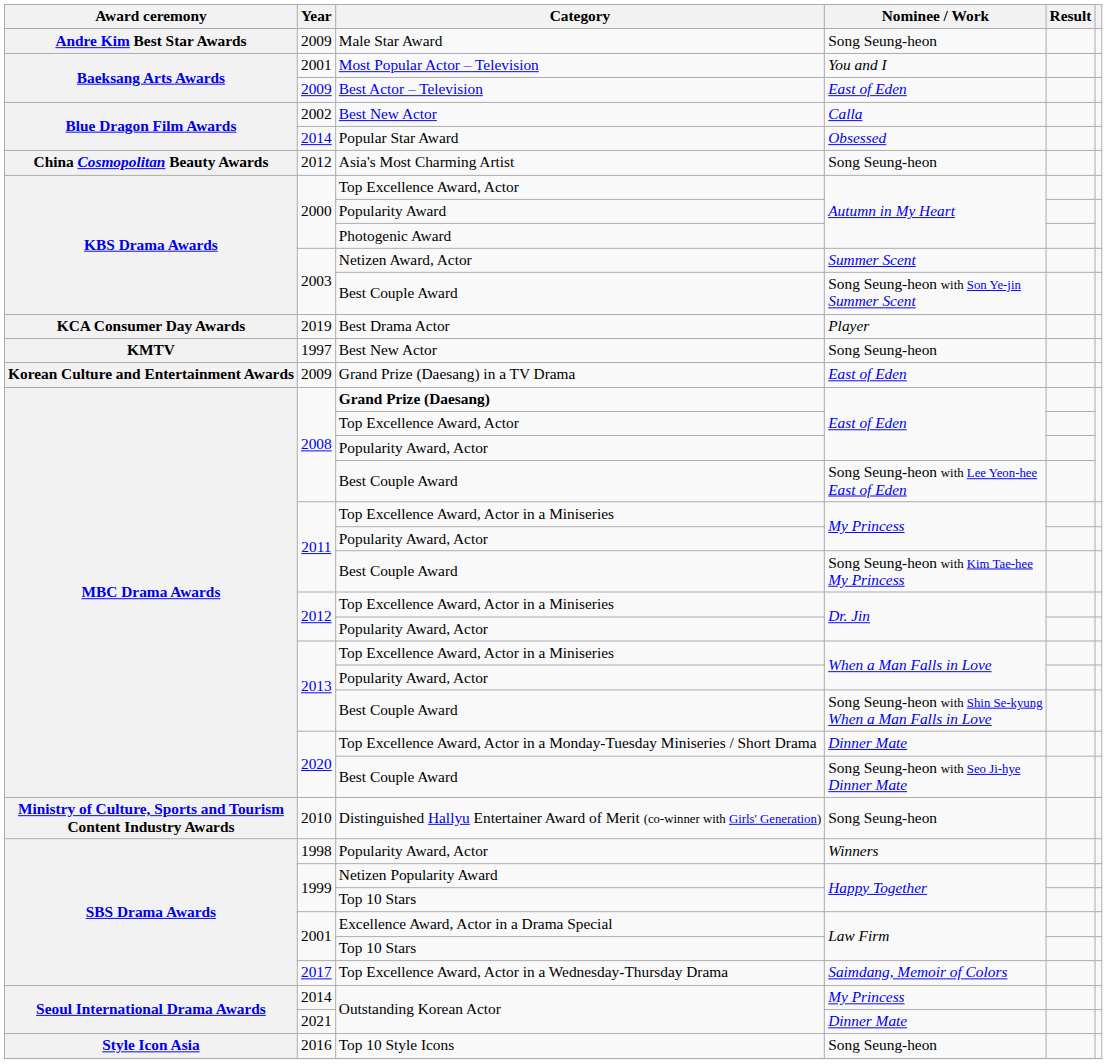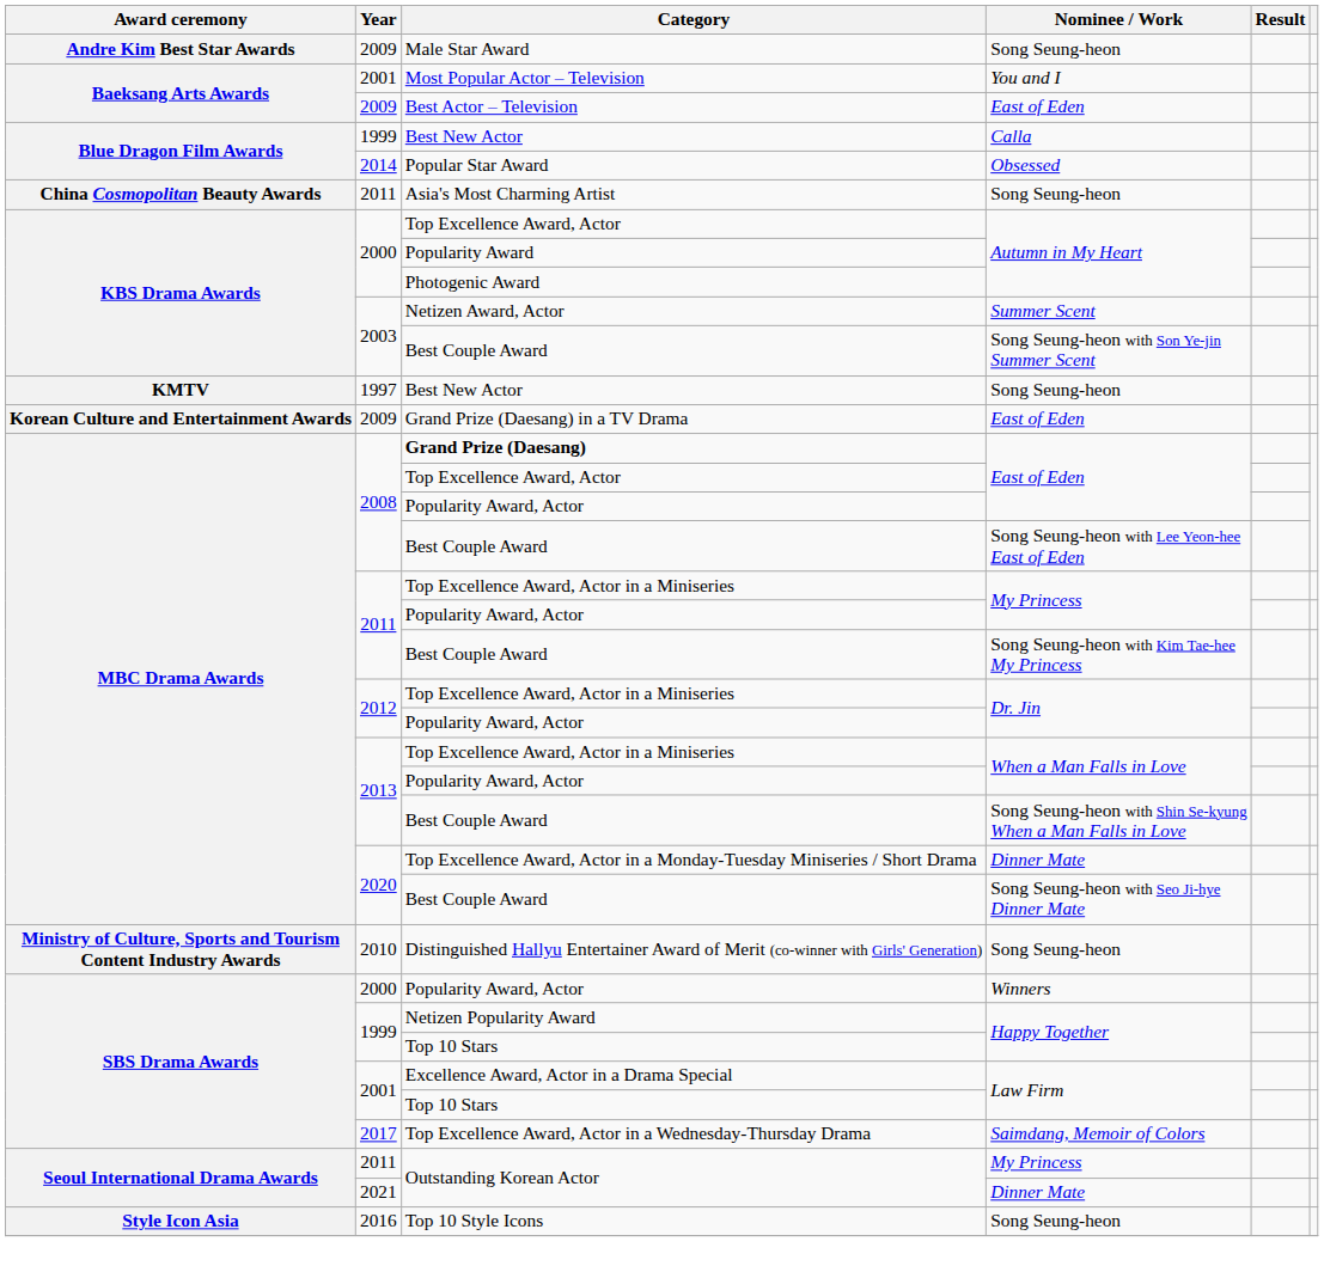 <table class="wikitable plainrowheaders sortable">
 <tr>
 <th scope="col">Award ceremony</th>
 <th scope="col">Year</th>
 <th scope="col">Category</th>
 <th scope="col">Nominee / Work</th>
 <th scope="col">Result</th>
 <th scope="col" class="unsortable"></th>
 </tr>
 <tr>
 <th scope="row"><a href='#'>Andre Kim</a> Best Star Awards</th>
 <td style="text-align:center">2009</td>
 <td>Male Star Award</td>
 <td>Song Seung-heon</td>
 <td></td>
 <td style="text-align:center"></td>
 </tr>
 <tr>
 <th scope="row"  rowspan="2"><a href='#'>Baeksang Arts Awards</a></th>
 <td style="text-align:center" rowspan="1">2001</td>
 <td><a href='#'>Most Popular Actor  – Television</a></td>
 <td><em>You and I</em></td>
 <td></td>
 <td style="text-align:center"></td>
 </tr>
 <tr>
 <td style="text-align:center" rowspan="1"><a href='#'>2009</a></td>
 <td><a href='#'>Best Actor – Television</a></td>
 <td><em><a href='#'>East of Eden</a></em></td>
 <td></td>
 <td></td>
 </tr>
 <tr>
 <th scope="row"  rowspan="2"><a href='#'>Blue Dragon Film Awards</a></th>
-<td style="text-align:center" rowspan="1">2002</td>
+<td style="text-align:center" rowspan="1">1999</td>
 <td><a href='#'>Best New Actor</a></td>
 <td><em><a href='#'>Calla</a></em></td>
 <td></td>
 <td></td>
 </tr>
 <tr>
 <td style="text-align:center" rowspan="1"><a href='#'>2014</a></td>
 <td>Popular Star Award</td>
 <td><em><a href='#'>Obsessed</a></em></td>
 <td></td>
 <td style="text-align:center"></td>
 </tr>
 <tr>
 <th scope="row">China <em><a href='#'>Cosmopolitan</a></em> Beauty Awards</th>
-<td style="text-align:center">2012</td>
+<td style="text-align:center">2011</td>
 <td>Asia's Most Charming Artist</td>
 <td>Song Seung-heon</td>
 <td></td>
 <td style="text-align:center"></td>
 </tr>
 <tr>
 <th scope="row"  rowspan="5"><a href='#'>KBS Drama Awards</a></th>
 <td style="text-align:center" rowspan=3>2000</td>
 <td>Top Excellence Award, Actor</td>
 <td rowspan=3><em><a href='#'>Autumn in My Heart</a></em></td>
 <td></td>
 <td></td>
 </tr>
 <tr>
 <td>Popularity Award</td>
 <td></td>
 <td style="text-align:center" rowspan=2></td>
 </tr>
 <tr>
 <td>Photogenic Award</td>
 <td></td>
 </tr>
 <tr>
 <td style="text-align:center" rowspan=2>2003</td>
 <td>Netizen Award, Actor</td>
 <td rowspan=1><em><a href='#'>Summer Scent</a></em></td>
 <td></td>
 <td></td>
 </tr>
 <tr>
 <td>Best Couple Award</td>
 <td>Song Seung-heon  <small>with <a href='#'>Son Ye-jin</a></small><br><em><a href='#'>Summer Scent</a></em></td>
 <td></td>
 <td></td>
-</tr>
-<tr>
-<th scope="row"  rowspan="1">KCA Consumer Day Awards</th>
-<td style="text-align:center">2019</td>
-<td>Best Drama Actor</td>
-<td><em>Player</em></td>
-<td></td>
-<td style="text-align:center"></td>
 </tr>
 <tr>
 <th scope="row"  rowspan="1">KMTV</th>
 <td style="text-align:center">1997</td>
 <td>Best New Actor</td>
 <td>Song Seung-heon</td>
 <td></td>
 <td></td>
 </tr>
 <tr>
 <th scope="row"  rowspan="1">Korean Culture and Entertainment Awards</th>
 <td style="text-align:center">2009</td>
 <td>Grand Prize (Daesang) in a TV Drama</td>
 <td rowspan=1><em><a href='#'>East of Eden</a></em></td>
 <td></td>
 <td style="text-align:center"></td>
 </tr>
 <tr>
 <th scope="row"  rowspan="14"><a href='#'>MBC Drama Awards</a></th>
 <td style="text-align:center" rowspan=4><a href='#'>2008</a></td>
 <td><strong>Grand Prize (Daesang)</strong></td>
 <td rowspan=3><em><a href='#'>East of Eden</a></em></td>
 <td></td>
 <td style="text-align:center" rowspan=4></td>
 </tr>
 <tr>
 <td>Top Excellence Award, Actor</td>
 <td></td>
 </tr>
 <tr>
 <td>Popularity Award, Actor</td>
 <td></td>
 </tr>
 <tr>
 <td>Best Couple Award</td>
 <td>Song Seung-heon <small>with <a href='#'>Lee Yeon-hee</a></small> <br> <em><a href='#'>East of Eden</a></em></td>
 <td></td>
 </tr>
 <tr>
 <td style="text-align:center" rowspan=3><a href='#'>2011</a></td>
 <td>Top Excellence Award, Actor in a Miniseries</td>
 <td rowspan=2><em><a href='#'>My Princess</a></em></td>
 <td></td>
 <td></td>
 </tr>
 <tr>
 <td>Popularity Award, Actor</td>
 <td></td>
 <td></td>
 </tr>
 <tr>
 <td>Best Couple Award</td>
 <td>Song Seung-heon <small>with <a href='#'>Kim Tae-hee</a></small> <br><em><a href='#'>My Princess</a></em></td>
 <td></td>
 <td></td>
 </tr>
 <tr>
 <td style="text-align:center"  rowspan=2><a href='#'>2012</a></td>
 <td>Top Excellence Award, Actor in a Miniseries</td>
 <td rowspan=2><em><a href='#'>Dr. Jin</a></em></td>
 <td></td>
 <td></td>
 </tr>
 <tr>
 <td>Popularity Award, Actor</td>
 <td></td>
 <td></td>
 </tr>
 <tr>
 <td style="text-align:center"  rowspan=3><a href='#'>2013</a></td>
 <td>Top Excellence Award, Actor in a Miniseries</td>
 <td rowspan=2><em><a href='#'>When a Man Falls in Love</a></em></td>
 <td></td>
 <td></td>
 </tr>
 <tr>
 <td>Popularity Award, Actor</td>
 <td></td>
 <td></td>
 </tr>
 <tr>
 <td>Best Couple Award</td>
 <td>Song Seung-heon <small>with <a href='#'>Shin Se-kyung</a></small> <br><em><a href='#'>When a Man Falls in Love</a></em></td>
 <td></td>
 <td></td>
 </tr>
 <tr>
 <td style="text-align:center"  rowspan=2><a href='#'>2020</a></td>
 <td>Top Excellence Award, Actor in a Monday-Tuesday Miniseries / Short Drama</td>
 <td><em><a href='#'>Dinner Mate</a></em></td>
 <td></td>
 <td></td>
 </tr>
 <tr>
 <td>Best Couple Award</td>
 <td>Song Seung-heon <small>with <a href='#'>Seo Ji-hye</a> </small><br> <em><a href='#'>Dinner Mate</a></em></td>
 <td></td>
 <td></td>
 </tr>
 <tr>
 <th scope="row"><a href='#'>Ministry of Culture, Sports and Tourism</a> <br> Content Industry Awards</th>
 <td style="text-align:center">2010</td>
 <td>Distinguished <a href='#'>Hallyu</a> Entertainer Award of Merit <small>(co-winner with <a href='#'>Girls' Generation</a>)</small></td>
 <td>Song Seung-heon</td>
 <td></td>
 <td style="text-align:center"> <br></td>
 </tr>
 <tr>
 <th scope="row"  rowspan="6"><a href='#'>SBS Drama Awards</a></th>
-<td style="text-align:center">1998</td>
+<td style="text-align:center">2000</td>
 <td>Popularity Award, Actor</td>
 <td><em>Winners</em></td>
 <td></td>
 <td style="text-align:center"></td>
 </tr>
 <tr>
 <td style="text-align:center" rowspan=2>1999</td>
 <td>Netizen Popularity Award</td>
 <td rowspan=2><em><a href='#'>Happy Together</a></em></td>
 <td></td>
 <td></td>
 </tr>
 <tr>
 <td>Top 10 Stars</td>
 <td></td>
 <td></td>
 </tr>
 <tr>
 <td style="text-align:center" rowspan=2>2001</td>
 <td>Excellence Award, Actor in a Drama Special</td>
 <td rowspan=2><em>Law Firm</em></td>
 <td></td>
 <td></td>
 </tr>
 <tr>
 <td>Top 10 Stars</td>
 <td></td>
 <td style="text-align:center"></td>
 </tr>
 <tr>
 <td style="text-align:center"><a href='#'>2017</a></td>
 <td>Top Excellence Award, Actor in a Wednesday-Thursday Drama</td>
 <td><em><a href='#'>Saimdang, Memoir of Colors</a></em></td>
 <td></td>
 <td style="text-align:center"></td>
 </tr>
 <tr>
 <th scope="row"  rowspan="2"><a href='#'>Seoul International Drama Awards</a></th>
-<td style="text-align:center">2014</td>
+<td style="text-align:center">2011</td>
 <td rowspan=2>Outstanding Korean Actor</td>
 <td><em><a href='#'>My Princess</a></em></td>
 <td></td>
 <td></td>
 </tr>
 <tr>
 <td style="text-align:center">2021</td>
 <td><em><a href='#'>Dinner Mate</a></em></td>
 <td></td>
 <td style="text-align:center"></td>
 </tr>
 <tr>
 <th scope="row"  rowspan="1"><a href='#'>Style Icon Asia</a></th>
 <td style="text-align:center">2016</td>
 <td>Top 10 Style Icons</td>
 <td>Song Seung-heon</td>
 <td></td>
 <td style="text-align:center"></td>
 </tr>
 <tr>
 </tr>
 </table>
